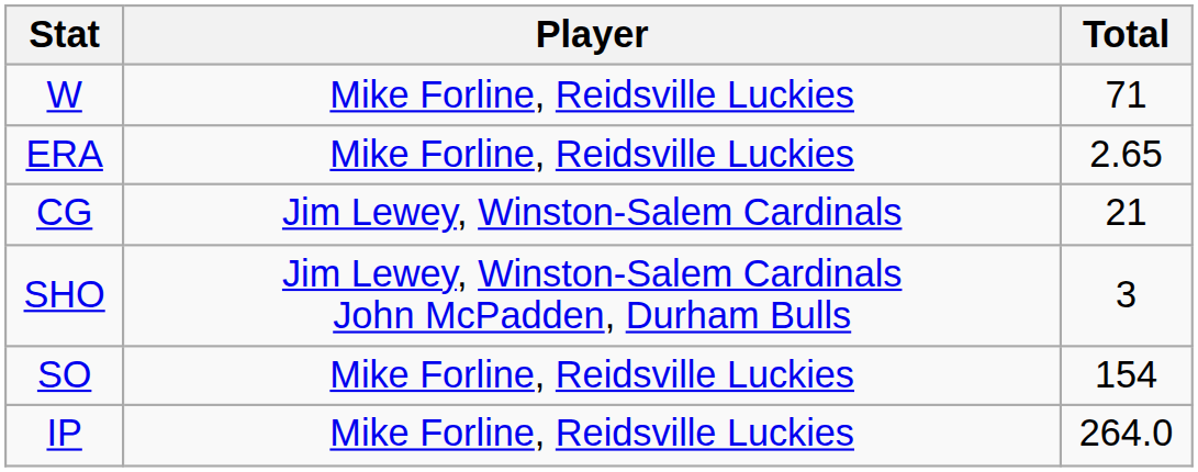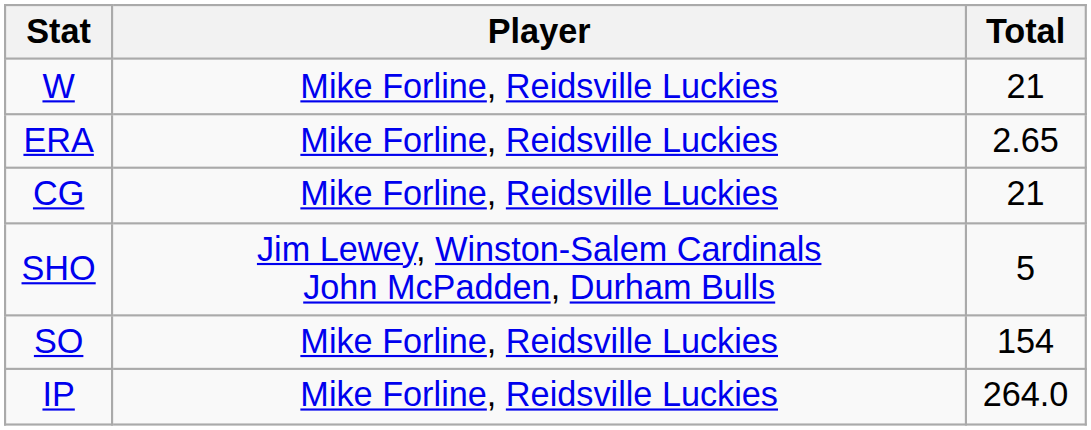 <table class="wikitable" width="40%" style="text-align:center;">
 <tr>
 <th width="5%">Stat</th>
 <th width="60%">Player</th>
 <th width="5%">Total</th>
 </tr>
 <tr>
 <td><a href='#'>W</a></td>
 <td><a href='#'>Mike Forline</a>, <a href='#'>Reidsville Luckies</a></td>
-<td>71</td>
+<td>21</td>
 </tr>
 <tr>
 <td><a href='#'>ERA</a></td>
 <td><a href='#'>Mike Forline</a>, <a href='#'>Reidsville Luckies</a></td>
 <td>2.65</td>
 </tr>
 <tr>
 <td><a href='#'>CG</a></td>
-<td><a href='#'>Jim Lewey</a>, <a href='#'>Winston-Salem Cardinals</a></td>
+<td><a href='#'>Mike Forline</a>, <a href='#'>Reidsville Luckies</a></td>
 <td>21</td>
 </tr>
 <tr>
 <td><a href='#'>SHO</a></td>
 <td><a href='#'>Jim Lewey</a>, <a href='#'>Winston-Salem Cardinals</a> <br> <a href='#'>John McPadden</a>, <a href='#'>Durham Bulls</a></td>
-<td>3</td>
+<td>5</td>
 </tr>
 <tr>
 <td><a href='#'>SO</a></td>
 <td><a href='#'>Mike Forline</a>, <a href='#'>Reidsville Luckies</a></td>
 <td>154</td>
 </tr>
 <tr>
 <td><a href='#'>IP</a></td>
 <td><a href='#'>Mike Forline</a>, <a href='#'>Reidsville Luckies</a></td>
 <td>264.0</td>
 </tr>
 </table>
